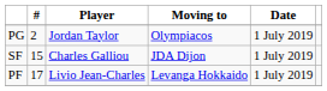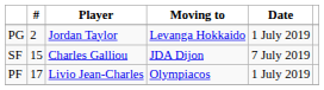 <table class="wikitable sortable" style="text-align: left;">
 <tr>
 <th style="background:white; color:black;"></th>
 <th style="background:white; color:black;">#</th>
 <th style="background:white; color:black;">Player</th>
 <th style="background:white; color:black;">Moving to</th>
 <th style="background:white; color:black;">Date</th>
 <th style="background:white; color:black;"></th>
 </tr>
 <tr>
 </tr>
 <tr>
 <td>PG</td>
 <td>2</td>
 <td> <a href='#'>Jordan Taylor</a></td>
-<td> <a href='#'>Olympiacos</a></td>
+<td> <a href='#'>Levanga Hokkaido</a></td>
 <td>1 July 2019</td>
 <td></td>
 </tr>
 <tr>
 <td>SF</td>
 <td>15</td>
 <td> <a href='#'>Charles Galliou</a></td>
 <td> <a href='#'>JDA Dijon</a></td>
-<td>1 July 2019</td>
+<td>7 July 2019</td>
 <td></td>
 </tr>
 <tr>
 <td>PF</td>
 <td>17</td>
 <td> <a href='#'>Livio Jean-Charles</a></td>
-<td> <a href='#'>Levanga Hokkaido</a></td>
+<td> <a href='#'>Olympiacos</a></td>
 <td>1 July 2019</td>
 <td></td>
 </tr>
 <tr>
 </tr>
 </table>
